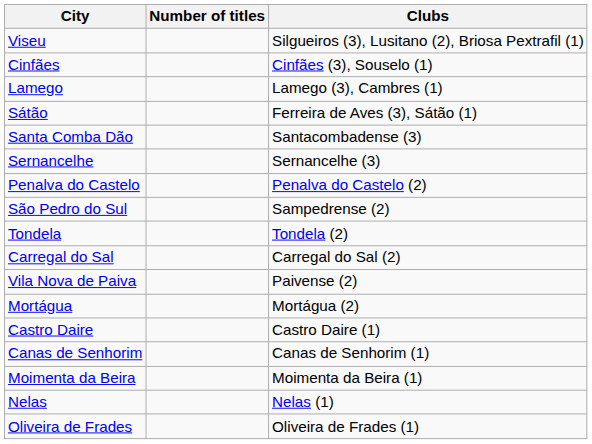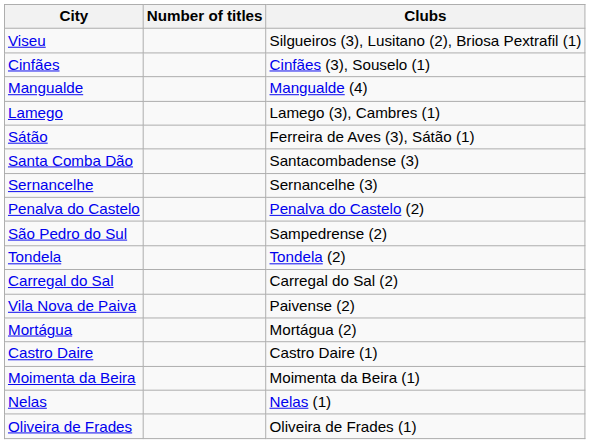 <table class="wikitable">
 <tr>
 <th>City</th>
 <th>Number of titles</th>
 <th>Clubs</th>
 </tr>
 <tr>
 <td><a href='#'>Viseu</a></td>
 <td></td>
 <td>Silgueiros (3), Lusitano (2), Briosa Pextrafil (1)</td>
 </tr>
 <tr>
 <td><a href='#'>Cinfães</a></td>
 <td></td>
 <td><a href='#'>Cinfães</a> (3), Souselo (1)</td>
+</tr>
+<tr>
+<td><a href='#'>Mangualde</a></td>
+<td></td>
+<td><a href='#'>Mangualde</a> (4)</td>
 </tr>
 <tr>
 <td><a href='#'>Lamego</a></td>
 <td></td>
 <td>Lamego (3), Cambres (1)</td>
 </tr>
 <tr>
 <td><a href='#'>Sátão</a></td>
 <td></td>
 <td>Ferreira de Aves (3), Sátão (1)</td>
 </tr>
 <tr>
 <td><a href='#'>Santa Comba Dão</a></td>
 <td></td>
 <td>Santacombadense (3)</td>
 </tr>
 <tr>
 <td><a href='#'>Sernancelhe</a></td>
 <td></td>
 <td>Sernancelhe (3)</td>
 </tr>
 <tr>
 <td><a href='#'>Penalva do Castelo</a></td>
 <td></td>
 <td><a href='#'>Penalva do Castelo</a> (2)</td>
 </tr>
 <tr>
 <td><a href='#'>São Pedro do Sul</a></td>
 <td></td>
 <td>Sampedrense (2)</td>
 </tr>
 <tr>
 <td><a href='#'>Tondela</a></td>
 <td></td>
 <td><a href='#'>Tondela</a> (2)</td>
 </tr>
 <tr>
 <td><a href='#'>Carregal do Sal</a></td>
 <td></td>
 <td>Carregal do Sal (2)</td>
 </tr>
 <tr>
 <td><a href='#'>Vila Nova de Paiva</a></td>
 <td></td>
 <td>Paivense (2)</td>
 </tr>
 <tr>
 <td><a href='#'>Mortágua</a></td>
 <td></td>
 <td>Mortágua (2)</td>
 </tr>
 <tr>
 <td><a href='#'>Castro Daire</a></td>
 <td></td>
 <td>Castro Daire (1)</td>
 </tr>
 <tr>
-<td><a href='#'>Canas de Senhorim</a></td>
-<td></td>
-<td>Canas de Senhorim (1)</td>
-</tr>
-<tr>
 <td><a href='#'>Moimenta da Beira</a></td>
 <td></td>
 <td>Moimenta da Beira (1)</td>
 </tr>
 <tr>
 <td><a href='#'>Nelas</a></td>
 <td></td>
 <td><a href='#'>Nelas</a> (1)</td>
 </tr>
 <tr>
 <td><a href='#'>Oliveira de Frades</a></td>
 <td></td>
 <td>Oliveira de Frades (1)</td>
 </tr>
 </table>
